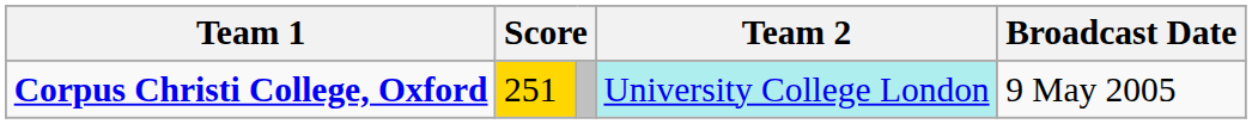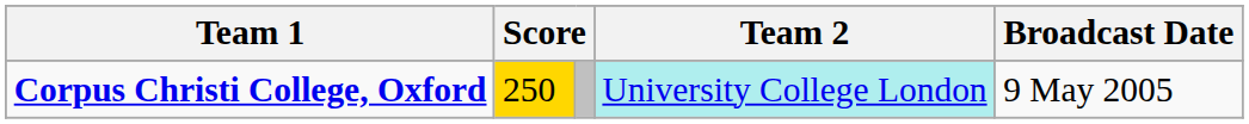 <table class="wikitable" border="1">
 <tr>
 <th>Team 1</th>
 <th colspan=2>Score</th>
 <th>Team 2</th>
 <th>Broadcast Date</th>
 </tr>
 <tr>
 <td><strong><a href='#'>Corpus Christi College, Oxford</a></strong></td>
-<td style="background:gold">251</td>
+<td style="background:gold">250</td>
 <td style="background:silver"></td>
 <td style="background: paleturquoise;"><a href='#'>University College London</a></td>
 <td>9 May 2005</td>
 </tr>
 </table>
